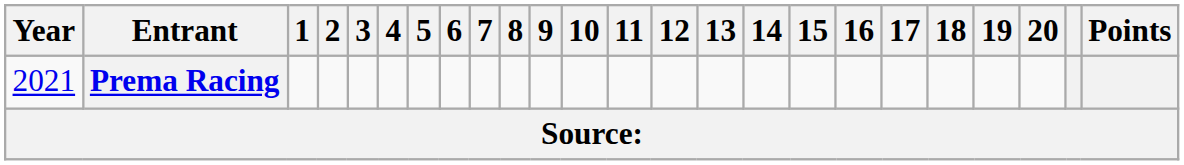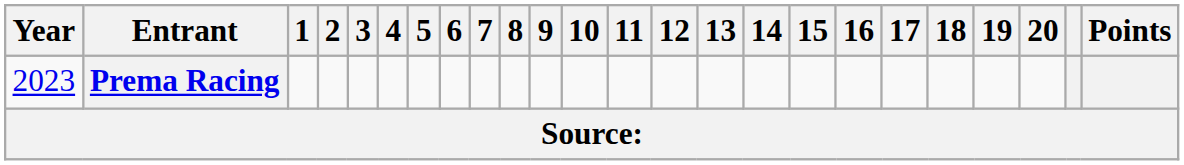 <table class="wikitable" style="text-align:center; font-size:85%;">
 <tr>
 <th>Year</th>
 <th>Entrant</th>
 <th>1</th>
 <th>2</th>
 <th>3</th>
 <th>4</th>
 <th>5</th>
 <th>6</th>
 <th>7</th>
 <th>8</th>
 <th>9</th>
 <th>10</th>
 <th>11</th>
 <th>12</th>
 <th>13</th>
 <th>14</th>
 <th>15</th>
 <th>16</th>
 <th>17</th>
 <th>18</th>
 <th>19</th>
 <th>20</th>
 <th></th>
 <th>Points</th>
 </tr>
 <tr>
-<td id=2023F><a href='#'>2021</a></td>
+<td id=2023F><a href='#'>2023</a></td>
 <th nowrap><a href='#'>Prema Racing</a></th>
 <td></td>
 <td></td>
 <td></td>
 <td></td>
 <td></td>
 <td></td>
 <td></td>
 <td></td>
 <td></td>
 <td></td>
 <td></td>
 <td></td>
 <td></td>
 <td></td>
 <td></td>
 <td></td>
 <td></td>
 <td></td>
 <td></td>
 <td></td>
 <th></th>
 <th></th>
 </tr>
 <tr>
 <th colspan="100">Source:</th>
 </tr>
 </table>
